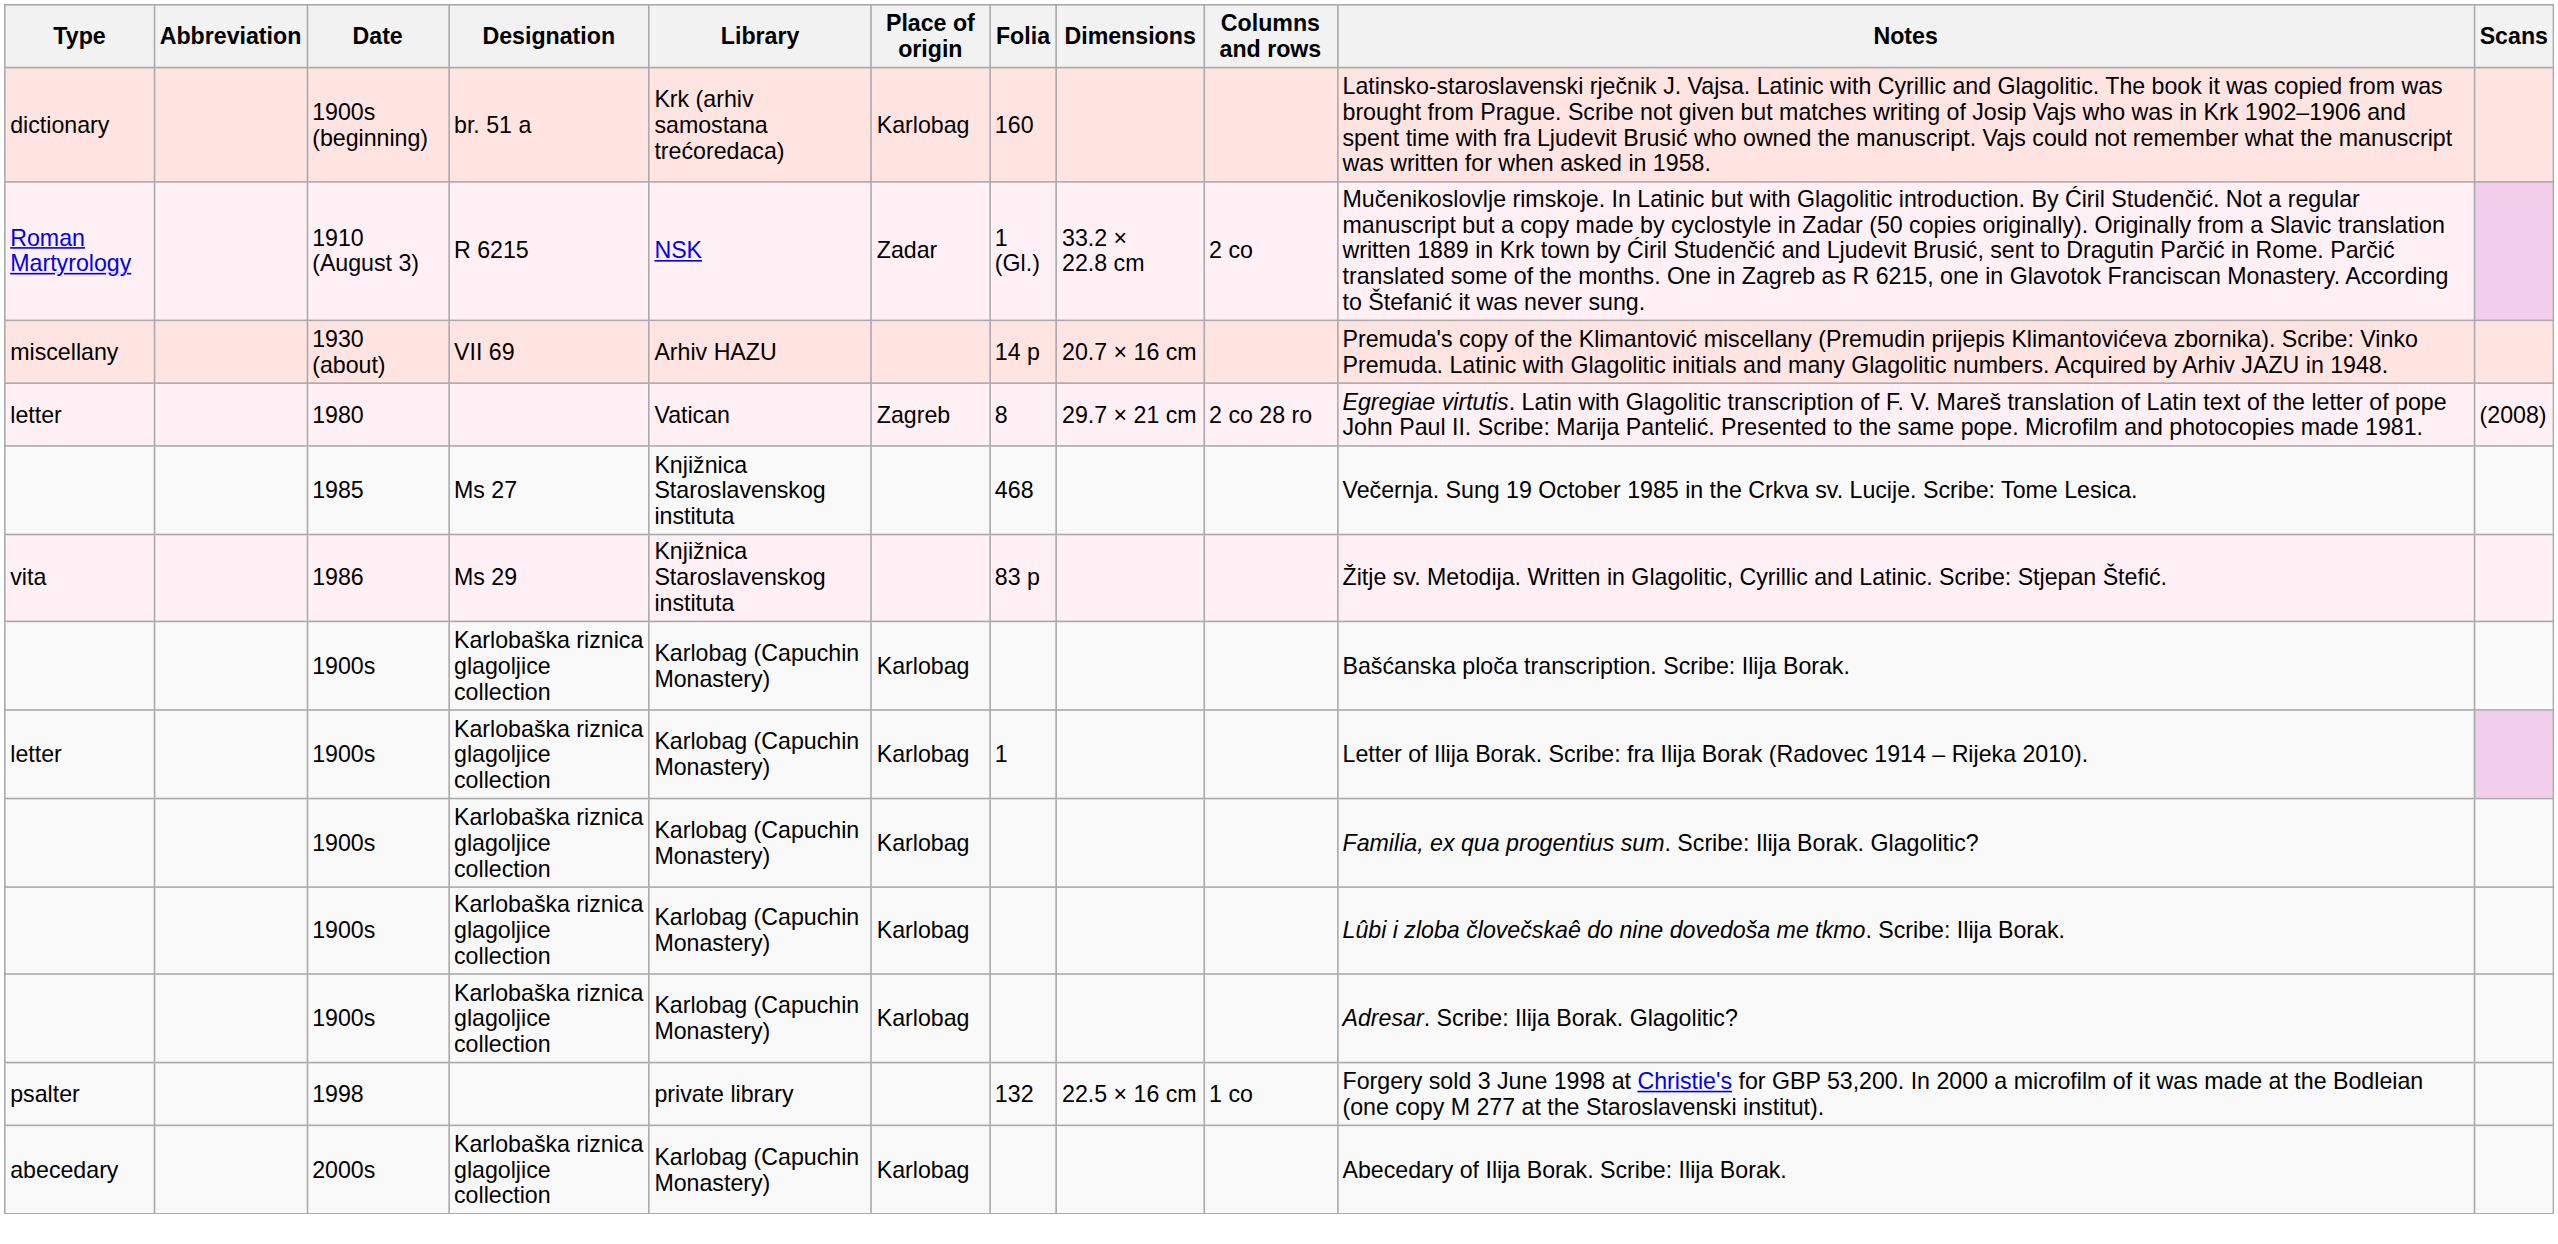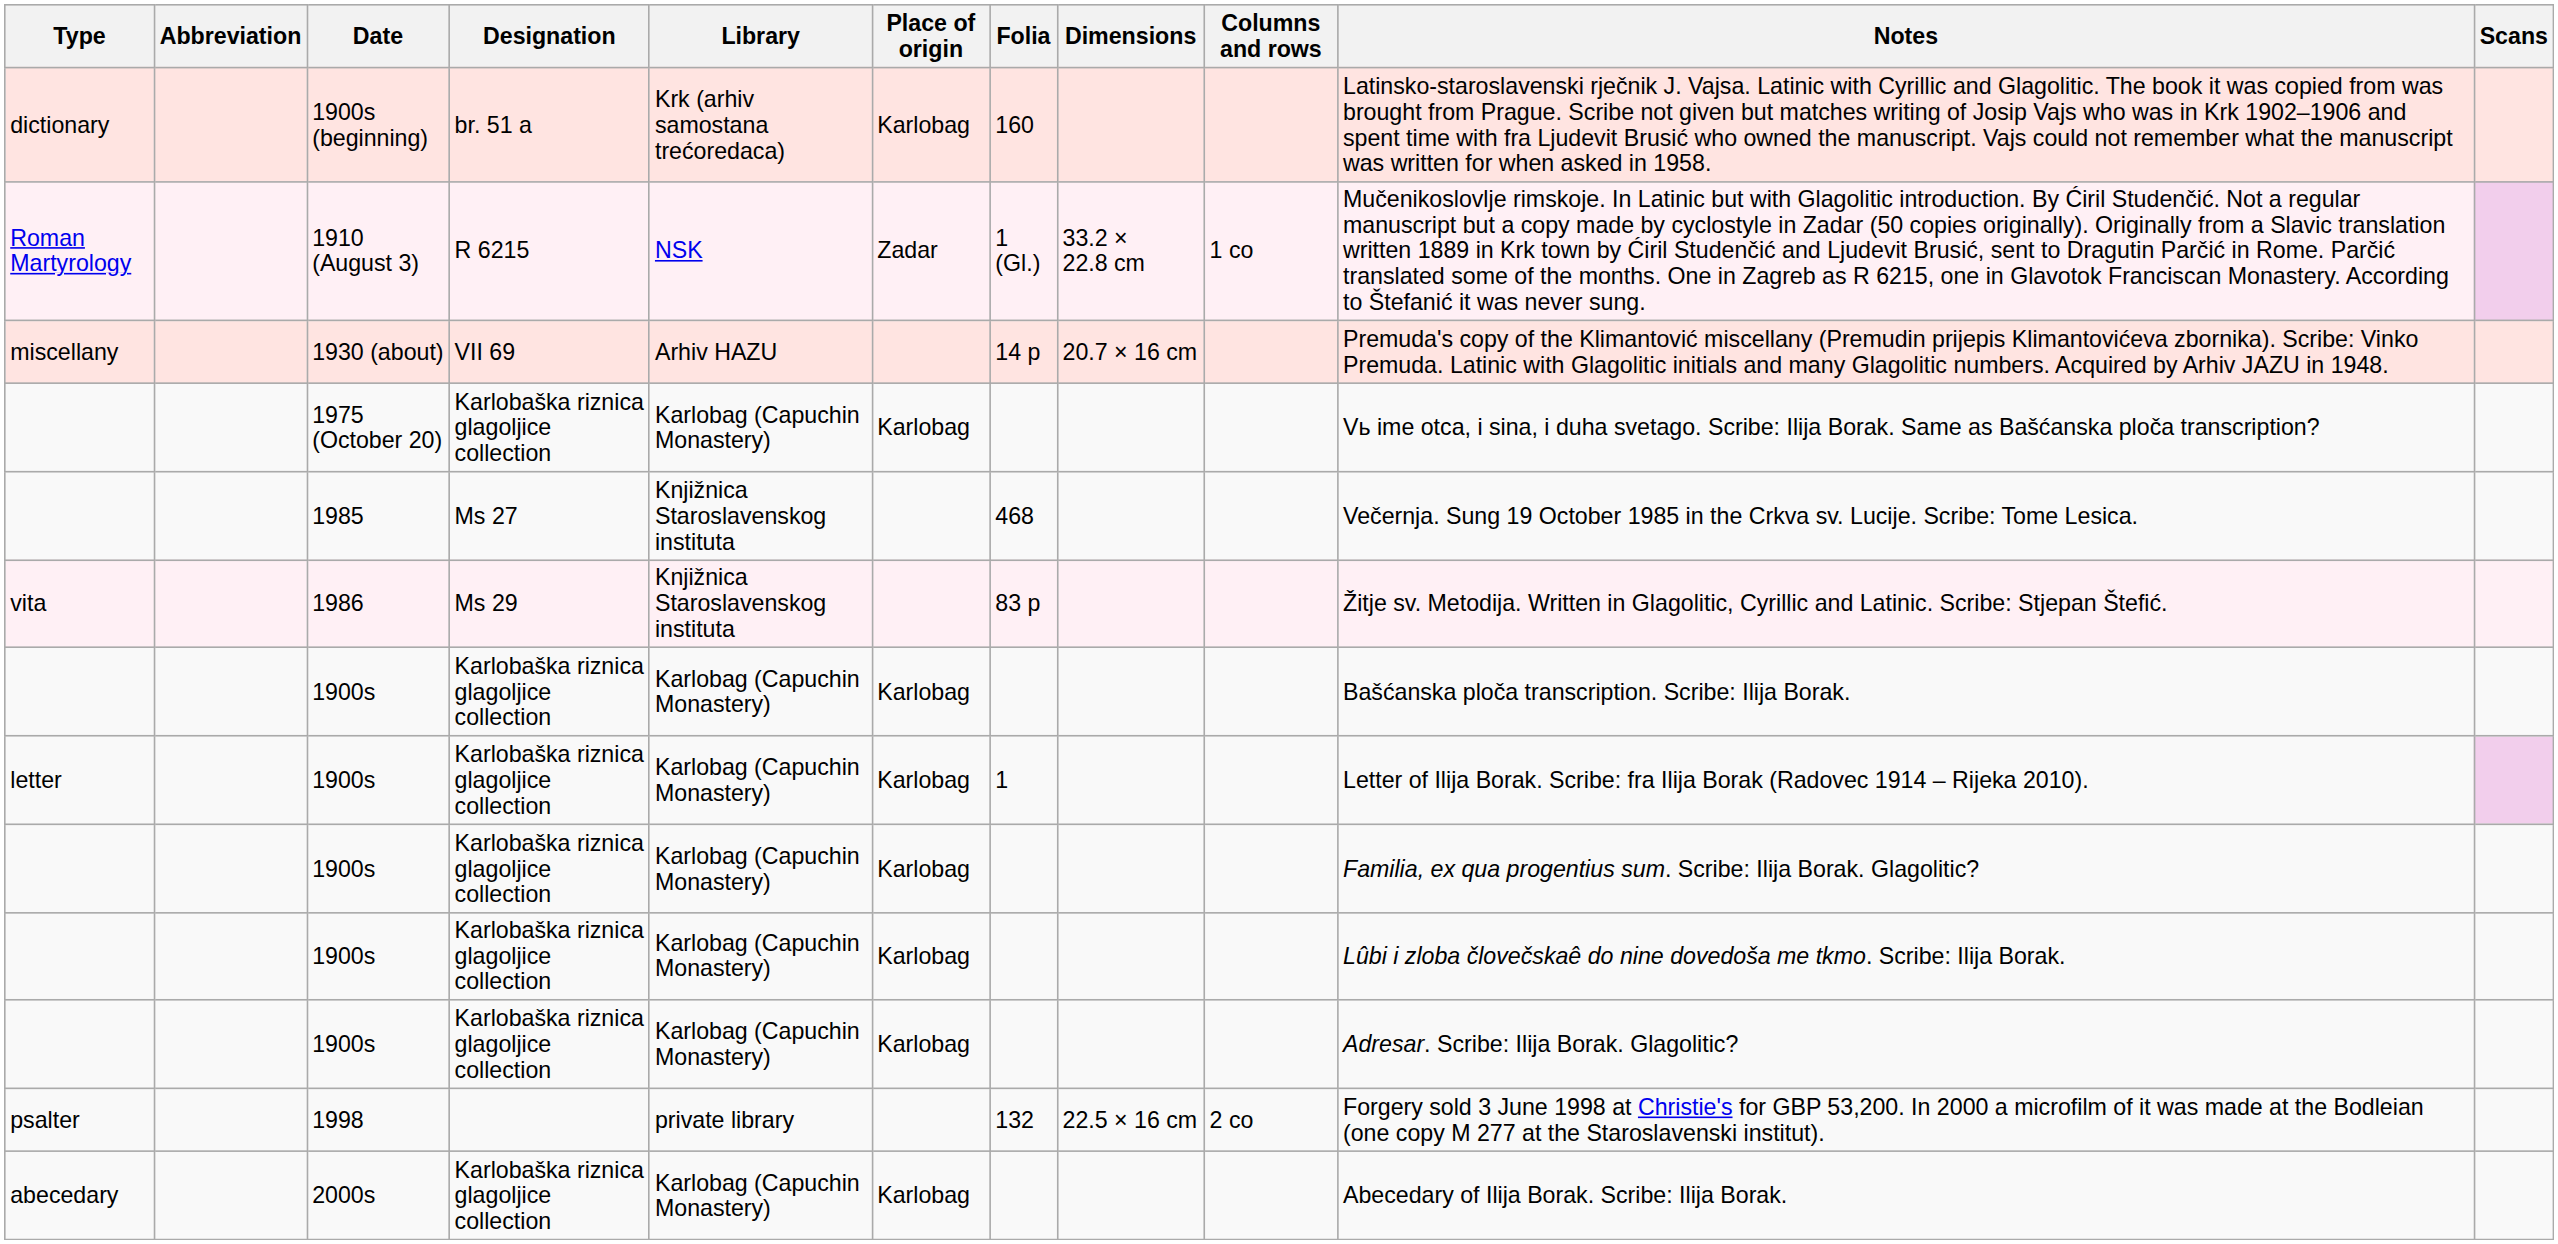 <table class="wikitable sortable" style="width:100%; font-size: 90%;">
 <tr>
 <th>Type</th>
 <th>Abbreviation</th>
 <th>Date</th>
 <th>Designation</th>
 <th>Library</th>
 <th>Place of origin</th>
 <th>Folia</th>
 <th>Dimensions</th>
 <th>Columns and rows</th>
 <th>Notes</th>
 <th>Scans</th>
 </tr>
 <tr bgcolor="MistyRose">
 <td>dictionary</td>
 <td></td>
 <td>1900s (beginning)</td>
 <td>br. 51 a</td>
 <td>Krk (arhiv samostana trećoredaca)</td>
 <td>Karlobag</td>
 <td>160</td>
 <td></td>
 <td></td>
 <td>Latinsko-staroslavenski rječnik J. Vajsa. Latinic with Cyrillic and Glagolitic. The book it was copied from was brought from Prague. Scribe not given but matches writing of Josip Vajs who was in Krk 1902–1906 and spent time with fra Ljudevit Brusić who owned the manuscript. Vajs could not remember what the manuscript was written for when asked in 1958.</td>
 <td></td>
 </tr>
 <tr bgcolor="LavenderBlush">
 <td><a href='#'>Roman Martyrology</a></td>
 <td></td>
 <td>1910 (August 3)</td>
 <td>R 6215</td>
 <td><a href='#'>NSK</a></td>
 <td>Zadar</td>
 <td>1 (Gl.)</td>
 <td>33.2 × 22.8 cm</td>
-<td>2 co</td>
+<td>1 co</td>
 <td>Mučenikoslovlje rimskoje. In Latinic but with Glagolitic introduction. By Ćiril Studenčić. Not a regular manuscript but a copy made by cyclostyle in Zadar (50 copies originally). Originally from a Slavic translation written 1889 in Krk town by Ćiril Studenčić and Ljudevit Brusić, sent to Dragutin Parčić in Rome. Parčić translated some of the months. One in Zagreb as R 6215, one in Glavotok Franciscan Monastery. According to Štefanić it was never sung.</td>
 <td bgcolor=#F2CEEC></td>
 </tr>
 <tr bgcolor="MistyRose">
 <td>miscellany</td>
 <td></td>
 <td>1930 (about)</td>
 <td>VII 69</td>
 <td>Arhiv HAZU</td>
 <td></td>
 <td>14 p</td>
 <td>20.7 × 16 cm</td>
 <td></td>
 <td>Premuda's copy of the Klimantović miscellany (Premudin prijepis Klimantovićeva zbornika). Scribe: Vinko Premuda. Latinic with Glagolitic initials and many Glagolitic numbers. Acquired by Arhiv JAZU in 1948.</td>
 <td></td>
 </tr>
-<tr bgcolor="LavenderBlush">
-<td>letter</td>
+<tr>
 <td></td>
-<td>1980</td>
 <td></td>
-<td>Vatican</td>
-<td>Zagreb</td>
-<td>8</td>
-<td>29.7 × 21 cm</td>
-<td>2 co 28 ro</td>
-<td><em>Egregiae virtutis</em>. Latin with Glagolitic transcription of F. V. Mareš translation of Latin text of the letter of pope John Paul II. Scribe: Marija Pantelić. Presented to the same pope. Microfilm and photocopies made 1981.</td>
-<td>  (2008)</td>
+<td>1975 (October 20)</td>
+<td>Karlobaška riznica glagoljice collection</td>
+<td>Karlobag (Capuchin Monastery)</td>
+<td>Karlobag</td>
+<td></td>
+<td></td>
+<td></td>
+<td>Vь ime otca, i sina, i duha svetago. Scribe: Ilija Borak. Same as Bašćanska ploča transcription?</td>
+<td></td>
 </tr>
 <tr>
 <td></td>
 <td></td>
 <td>1985</td>
 <td>Ms 27</td>
 <td>Knjižnica Staroslavenskog instituta</td>
 <td></td>
 <td>468</td>
 <td></td>
 <td></td>
 <td>Večernja. Sung 19 October 1985 in the Crkva sv. Lucije. Scribe: Tome Lesica.</td>
 <td></td>
 </tr>
 <tr bgcolor="LavenderBlush">
 <td>vita</td>
 <td></td>
 <td>1986</td>
 <td>Ms 29</td>
 <td>Knjižnica Staroslavenskog instituta</td>
 <td></td>
 <td>83 p</td>
 <td></td>
 <td></td>
 <td>Žitje sv. Metodija. Written in Glagolitic, Cyrillic and Latinic. Scribe: Stjepan Štefić.</td>
 <td></td>
 </tr>
 <tr>
 <td></td>
 <td></td>
 <td>1900s</td>
 <td>Karlobaška riznica glagoljice collection</td>
 <td>Karlobag (Capuchin Monastery)</td>
 <td>Karlobag</td>
 <td></td>
 <td></td>
 <td></td>
 <td>Bašćanska ploča transcription. Scribe: Ilija Borak.</td>
 <td></td>
 </tr>
 <tr>
 <td>letter</td>
 <td></td>
 <td>1900s</td>
 <td>Karlobaška riznica glagoljice collection</td>
 <td>Karlobag (Capuchin Monastery)</td>
 <td>Karlobag</td>
 <td>1</td>
 <td></td>
 <td></td>
 <td>Letter of Ilija Borak. Scribe: fra Ilija Borak (Radovec 1914 – Rijeka 2010).</td>
 <td bgcolor=#F2CEEC></td>
 </tr>
 <tr>
 <td></td>
 <td></td>
 <td>1900s</td>
 <td>Karlobaška riznica glagoljice collection</td>
 <td>Karlobag (Capuchin Monastery)</td>
 <td>Karlobag</td>
 <td></td>
 <td></td>
 <td></td>
 <td><em>Familia, ex qua progentius sum</em>. Scribe: Ilija Borak. Glagolitic?</td>
 <td></td>
 </tr>
 <tr>
 <td></td>
 <td></td>
 <td>1900s</td>
 <td>Karlobaška riznica glagoljice collection</td>
 <td>Karlobag (Capuchin Monastery)</td>
 <td>Karlobag</td>
 <td></td>
 <td></td>
 <td></td>
 <td><em>Lûbi i zloba človečskaê do nine dovedoša me tkmo</em>. Scribe: Ilija Borak.</td>
 <td></td>
 </tr>
 <tr>
 <td></td>
 <td></td>
 <td>1900s</td>
 <td>Karlobaška riznica glagoljice collection</td>
 <td>Karlobag (Capuchin Monastery)</td>
 <td>Karlobag</td>
 <td></td>
 <td></td>
 <td></td>
 <td><em>Adresar</em>. Scribe: Ilija Borak. Glagolitic?</td>
 <td></td>
 </tr>
 <tr>
 <td>psalter</td>
 <td></td>
 <td>1998</td>
 <td></td>
 <td>private library</td>
 <td></td>
 <td>132</td>
 <td>22.5 × 16 cm</td>
-<td>1 co</td>
+<td>2 co</td>
 <td>Forgery sold 3 June 1998 at <a href='#'>Christie's</a> for GBP 53,200. In 2000 a microfilm of it was made at the Bodleian (one copy M 277 at the Staroslavenski institut).</td>
 <td></td>
 </tr>
 <tr>
 <td>abecedary</td>
 <td></td>
 <td>2000s</td>
 <td>Karlobaška riznica glagoljice collection</td>
 <td>Karlobag (Capuchin Monastery)</td>
 <td>Karlobag</td>
 <td></td>
 <td></td>
 <td></td>
 <td>Abecedary of Ilija Borak. Scribe: Ilija Borak.</td>
 <td></td>
 </tr>
 <tr>
 </tr>
 </table>
